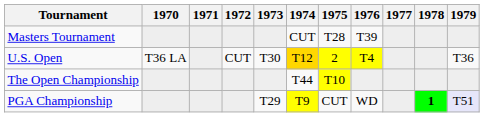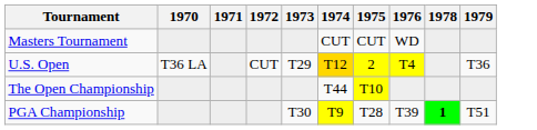 <table class="wikitable" style="font-size:95%;text-align:center;">
 <tr>
 <th>Tournament</th>
 <th>1970</th>
 <th>1971</th>
 <th>1972</th>
 <th>1973</th>
 <th>1974</th>
 <th>1975</th>
 <th>1976</th>
-<th>1977</th>
 <th>1978</th>
 <th>1979</th>
 </tr>
 <tr>
 <td align=left><a href='#'>Masters Tournament</a></td>
 <td style="background:#eeeeee;"></td>
 <td style="background:#eeeeee;"></td>
 <td style="background:#eeeeee;"></td>
 <td style="background:#eeeeee;"></td>
 <td>CUT</td>
-<td>T28</td>
-<td>T39</td>
-<td style="background:#eeeeee;"></td>
+<td>CUT</td>
+<td>WD</td>
 <td style="background:#eeeeee;"></td>
 <td style="background:#eeeeee;"></td>
 </tr>
 <tr>
 <td align=left><a href='#'>U.S. Open</a></td>
 <td>T36 <span>LA</span></td>
 <td style="background:#eeeeee;"></td>
 <td>CUT</td>
-<td>T30</td>
+<td>T29</td>
 <td style="background: gold;">T12</td>
 <td style="background:yellow;">2</td>
 <td style="background:yellow;">T4</td>
-<td style="background:#eeeeee;"></td>
 <td style="background:#eeeeee;"></td>
 <td>T36</td>
 </tr>
 <tr>
 <td align=left><a href='#'>The Open Championship</a></td>
 <td style="background:#eeeeee;"></td>
 <td style="background:#eeeeee;"></td>
 <td style="background:#eeeeee;"></td>
 <td style="background:#eeeeee;"></td>
 <td>T44</td>
 <td style="background:yellow;">T10</td>
 <td style="background:#eeeeee;"></td>
 <td style="background:#eeeeee;"></td>
 <td style="background:#eeeeee;"></td>
-<td style="background:#eeeeee;"></td>
 </tr>
 <tr>
 <td align=left><a href='#'>PGA Championship</a></td>
 <td style="background:#eeeeee;"></td>
 <td style="background:#eeeeee;"></td>
 <td style="background:#eeeeee;"></td>
-<td>T29</td>
+<td>T30</td>
 <td style="background:yellow;">T9</td>
-<td>CUT</td>
-<td>WD</td>
-<td style="background:#eeeeee;"></td>
+<td>T28</td>
+<td>T39</td>
 <td style="background:lime;"><strong>1</strong></td>
-<td style="background: lavender;">T51</td>
+<td>T51</td>
 </tr>
 </table>
